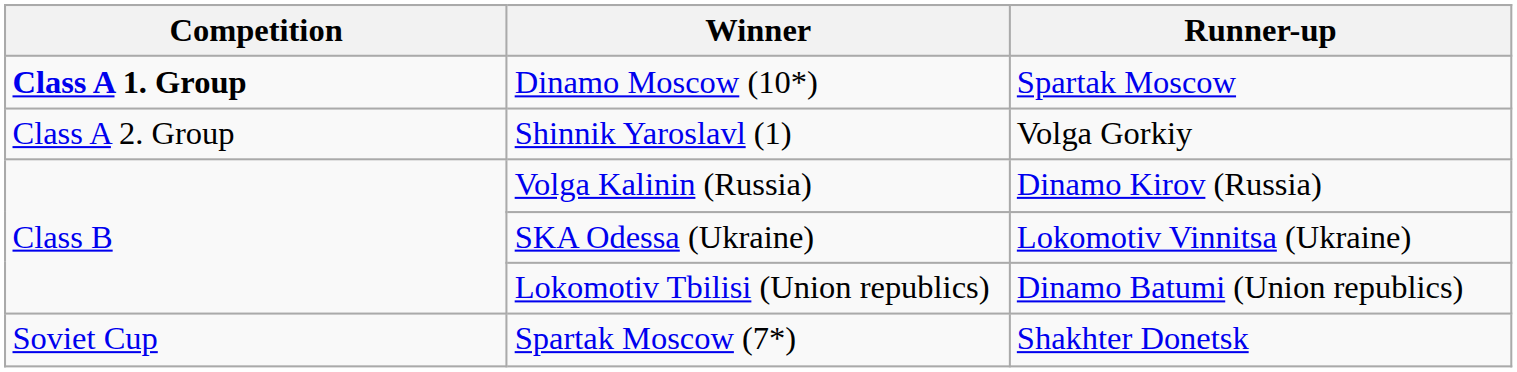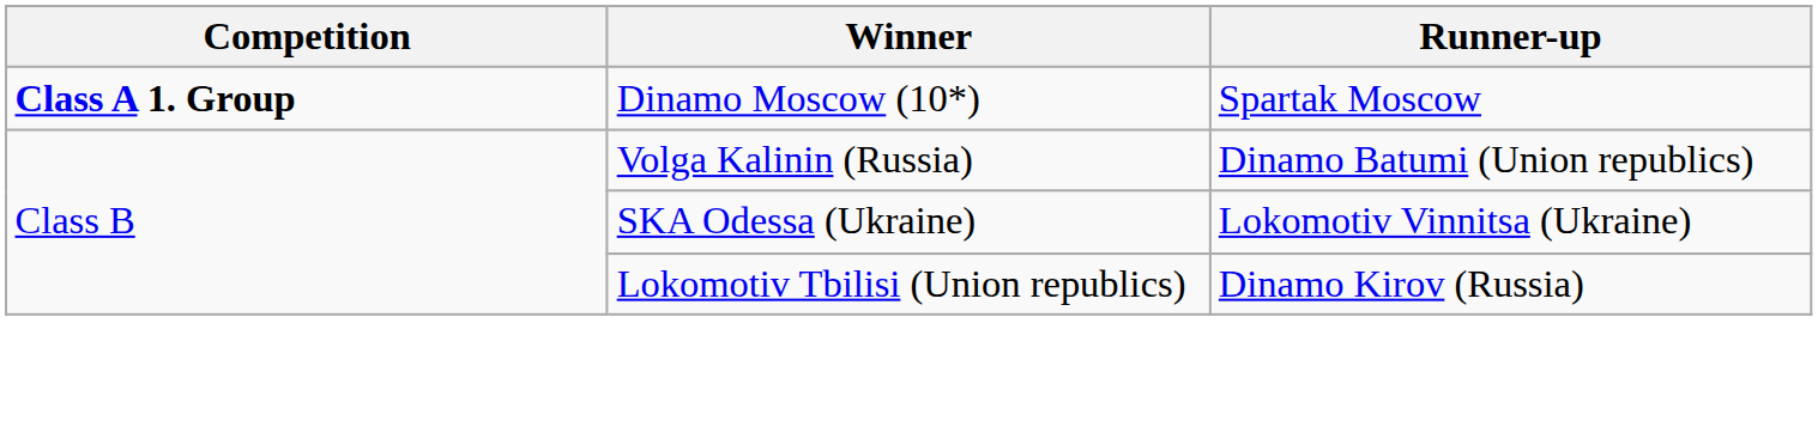 <table class="wikitable">
 <tr>
 <th style="width:15em">Competition</th>
 <th style="width:15em">Winner</th>
 <th style="width:15em">Runner-up</th>
 </tr>
 <tr>
 <td><strong><a href='#'>Class A</a> 1. Group</strong></td>
 <td><a href='#'>Dinamo Moscow</a> (10*)</td>
 <td><a href='#'>Spartak Moscow</a></td>
 </tr>
 <tr>
-<td><a href='#'>Class A</a> 2. Group</td>
-<td><a href='#'>Shinnik Yaroslavl</a> (1)</td>
-<td>Volga Gorkiy</td>
-</tr>
-<tr>
 <td rowspan=3><a href='#'>Class B</a></td>
 <td><a href='#'>Volga Kalinin</a> (Russia)</td>
-<td><a href='#'>Dinamo Kirov</a> (Russia)</td>
+<td><a href='#'>Dinamo Batumi</a> (Union republics)</td>
 </tr>
 <tr>
 <td><a href='#'>SKA Odessa</a> (Ukraine)</td>
 <td><a href='#'>Lokomotiv Vinnitsa</a> (Ukraine)</td>
 </tr>
 <tr>
 <td><a href='#'>Lokomotiv Tbilisi</a> (Union republics)</td>
-<td><a href='#'>Dinamo Batumi</a> (Union republics)</td>
-</tr>
-<tr>
-<td><a href='#'>Soviet Cup</a></td>
-<td><a href='#'>Spartak Moscow</a> (7*)</td>
-<td><a href='#'>Shakhter Donetsk</a></td>
+<td><a href='#'>Dinamo Kirov</a> (Russia)</td>
 </tr>
 </table>
